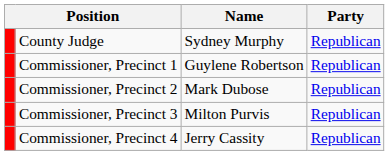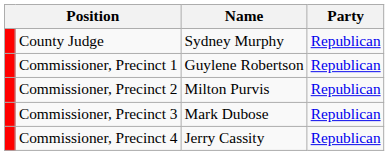 <table class=wikitable>
 <tr>
 <th colspan="2"  style="text-align:center; vertical-align:bottom;"><strong>Position</strong></th>
 <th style="text-align:center; vertical-align:bottom;"><strong>Name</strong></th>
 <th style="text-align:center; vertical-align:bottom;"><strong>Party</strong></th>
 </tr>
 <tr>
 <td style="background:red;"> </td>
 <td>County Judge</td>
 <td>Sydney Murphy</td>
 <td><a href='#'>Republican</a></td>
 </tr>
 <tr>
 <td style="background:red;"> </td>
 <td>Commissioner, Precinct 1</td>
 <td>Guylene Robertson</td>
 <td><a href='#'>Republican</a></td>
 </tr>
 <tr>
 <td style="background:red;"> </td>
 <td>Commissioner, Precinct 2</td>
-<td>Mark Dubose</td>
+<td>Milton Purvis</td>
 <td><a href='#'>Republican</a></td>
 </tr>
 <tr>
 <td style="background:red;"> </td>
 <td>Commissioner, Precinct 3</td>
-<td>Milton Purvis</td>
+<td>Mark Dubose</td>
 <td><a href='#'>Republican</a></td>
 </tr>
 <tr>
 <td style="background:red;"> </td>
 <td>Commissioner, Precinct 4</td>
 <td>Jerry Cassity</td>
 <td><a href='#'>Republican</a></td>
 </tr>
 </table>
